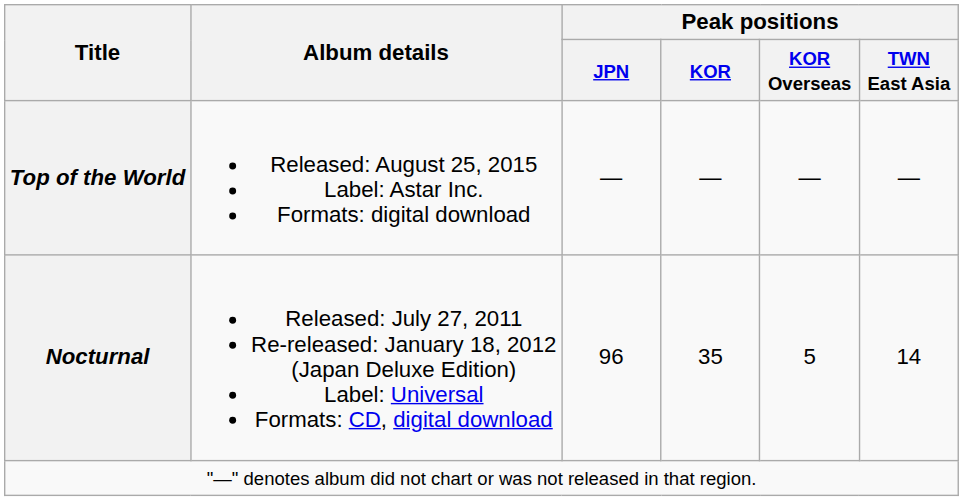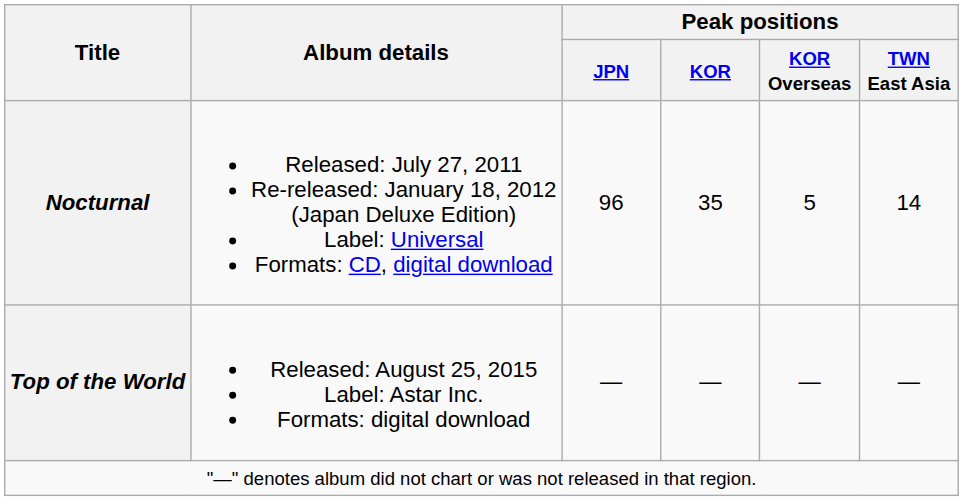 <table class="wikitable plainrowheaders" style="text-align:center;">
 <tr>
 <th rowspan="2">Title</th>
 <th rowspan="2">Album details</th>
 <th colspan="4">Peak positions</th>
 </tr>
 <tr>
 <th style="width:4em;"><small><a href='#'>JPN</a></small><br></th>
 <th style="width:4em;"><small><a href='#'>KOR</a></small><br></th>
 <th style="width:4em;"><small><a href='#'>KOR</a><br>Overseas</small><br></th>
 <th style="width:4em;"><small><a href='#'>TWN</a><br>East Asia</small><br></th>
 </tr>
 <tr>
+<th scope="row"><em>Nocturnal</em></th>
+<td><br><ul><li>Released: July 27, 2011</li><li>Re-released: January 18, 2012<br>(Japan Deluxe Edition)</li><li>Label: <a href='#'>Universal</a></li><li>Formats: <a href='#'>CD</a>, <a href='#'>digital download</a></li></ul></td>
+<td>96</td>
+<td>35</td>
+<td>5</td>
+<td>14</td>
+</tr>
+<tr>
 <th scope="row"><em>Top of the World</em></th>
 <td><br><ul><li>Released: August 25, 2015</li><li>Label: Astar Inc.</li><li>Formats: digital download</li></ul></td>
 <td>—</td>
 <td>—</td>
 <td>—</td>
 <td>—</td>
 </tr>
 <tr>
-<th scope="row"><em>Nocturnal</em></th>
-<td><br><ul><li>Released: July 27, 2011</li><li>Re-released: January 18, 2012<br>(Japan Deluxe Edition)</li><li>Label: <a href='#'>Universal</a></li><li>Formats: <a href='#'>CD</a>, <a href='#'>digital download</a></li></ul></td>
-<td>96</td>
-<td>35</td>
-<td>5</td>
-<td>14</td>
-</tr>
-<tr>
 <td colspan="6" align="center"><small>"—" denotes album did not chart or was not released in that region.</small></td>
 </tr>
 </table>
